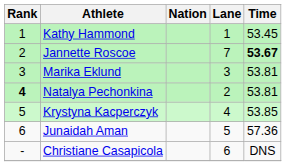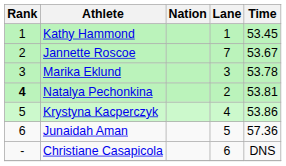 <table class="wikitable sortable" style="text-align:center">
 <tr>
 <th>Rank</th>
 <th>Athlete</th>
 <th>Nation</th>
 <th>Lane</th>
 <th>Time</th>
 </tr>
 <tr bgcolor=bbf3bb>
 <td>1</td>
 <td align=left><a href='#'>Kathy Hammond</a></td>
 <td align=left></td>
 <td>1</td>
 <td>53.45</td>
 </tr>
 <tr bgcolor=bbf3bb>
 <td>2</td>
 <td align=left><a href='#'>Jannette Roscoe</a></td>
 <td align=left></td>
 <td>7</td>
-<td><strong>53.67</strong></td>
+<td>53.67</td>
 </tr>
 <tr bgcolor=bbf3bb>
 <td>3</td>
 <td align=left><a href='#'>Marika Eklund</a></td>
 <td align=left></td>
 <td>3</td>
-<td>53.81</td>
+<td>53.78</td>
 </tr>
 <tr bgcolor=bbf3bb>
 <td><strong>4</strong></td>
 <td align=left><a href='#'>Natalya Pechonkina</a></td>
 <td align=left></td>
 <td>2</td>
 <td>53.81</td>
 </tr>
 <tr bgcolor=ccf9cc>
 <td>5</td>
 <td align=left><a href='#'>Krystyna Kacperczyk</a></td>
 <td align=left></td>
 <td>4</td>
-<td>53.85</td>
+<td>53.86</td>
 </tr>
 <tr>
 <td>6</td>
 <td align=left><a href='#'>Junaidah Aman</a></td>
 <td align=left></td>
 <td>5</td>
 <td>57.36</td>
 </tr>
 <tr>
 <td>-</td>
 <td align=left><a href='#'>Christiane Casapicola</a></td>
 <td align=left></td>
 <td>6</td>
 <td>DNS</td>
 </tr>
 <tr>
 </tr>
 </table>
